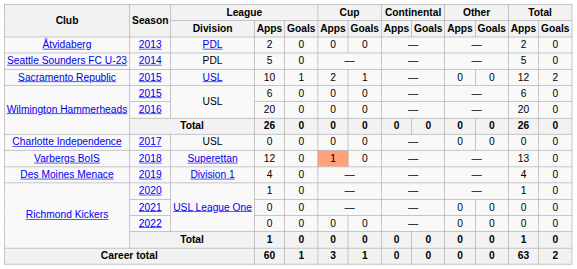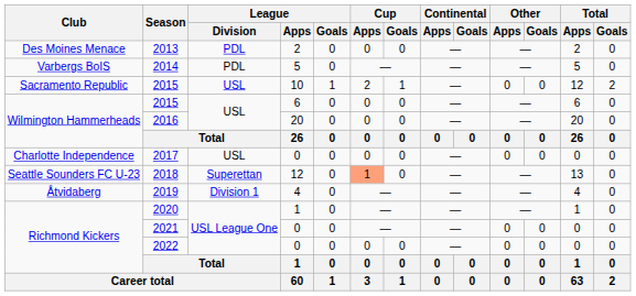 <table class="wikitable" style="text-align: center;">
 <tr>
 <th rowspan=2>Club</th>
 <th rowspan=2>Season</th>
 <th colspan=3>League</th>
 <th colspan=2>Cup</th>
 <th colspan=2>Continental</th>
 <th colspan=2>Other</th>
 <th colspan=2>Total</th>
 </tr>
 <tr>
 <th>Division</th>
 <th>Apps</th>
 <th>Goals</th>
 <th>Apps</th>
 <th>Goals</th>
 <th>Apps</th>
 <th>Goals</th>
 <th>Apps</th>
 <th>Goals</th>
 <th>Apps</th>
 <th>Goals</th>
 </tr>
 <tr>
-<td><a href='#'>Åtvidaberg</a></td>
+<td><a href='#'>Des Moines Menace</a></td>
 <td><a href='#'>2013</a></td>
 <td><a href='#'>PDL</a></td>
 <td>2</td>
 <td>0</td>
 <td>0</td>
 <td>0</td>
 <td colspan=2>—</td>
 <td colspan=2>—</td>
 <td>2</td>
 <td>0</td>
 </tr>
 <tr>
-<td><a href='#'>Seattle Sounders FC U-23</a></td>
+<td><a href='#'>Varbergs BoIS</a></td>
 <td><a href='#'>2014</a></td>
 <td>PDL</td>
 <td>5</td>
 <td>0</td>
 <td colspan=2>—</td>
 <td colspan=2>—</td>
 <td colspan=2>—</td>
 <td>5</td>
 <td>0</td>
 </tr>
 <tr>
 <td><a href='#'>Sacramento Republic</a></td>
 <td><a href='#'>2015</a></td>
 <td><a href='#'>USL</a></td>
 <td>10</td>
 <td>1</td>
 <td>2</td>
 <td>1</td>
 <td colspan=2>—</td>
 <td>0</td>
 <td>0</td>
 <td>12</td>
 <td>2</td>
 </tr>
 <tr>
 <td rowspan=3><a href='#'>Wilmington Hammerheads</a></td>
 <td><a href='#'>2015</a></td>
 <td rowspan=2>USL</td>
 <td>6</td>
 <td>0</td>
 <td>0</td>
 <td>0</td>
 <td colspan=2>—</td>
 <td colspan=2>—</td>
 <td>6</td>
 <td>0</td>
 </tr>
 <tr>
 <td><a href='#'>2016</a></td>
 <td>20</td>
 <td>0</td>
 <td>0</td>
 <td>0</td>
 <td colspan=2>—</td>
 <td colspan=2>—</td>
 <td>20</td>
 <td>0</td>
 </tr>
 <tr>
 <th colspan=2>Total</th>
 <th>26</th>
 <th>0</th>
 <th>0</th>
 <th>0</th>
 <th>0</th>
 <th>0</th>
 <th>0</th>
 <th>0</th>
 <th>26</th>
 <th>0</th>
 </tr>
 <tr>
 <td><a href='#'>Charlotte Independence</a></td>
 <td><a href='#'>2017</a></td>
 <td>USL</td>
 <td>0</td>
 <td>0</td>
 <td>0</td>
 <td>0</td>
 <td colspan=2>—</td>
 <td>0</td>
 <td>0</td>
 <td>0</td>
 <td>0</td>
 </tr>
 <tr>
-<td><a href='#'>Varbergs BoIS</a></td>
+<td><a href='#'>Seattle Sounders FC U-23</a></td>
 <td><a href='#'>2018</a></td>
 <td><a href='#'>Superettan</a></td>
 <td>12</td>
 <td>0</td>
 <td style="background: lightsalmon;">1</td>
 <td>0</td>
 <td colspan=2>—</td>
 <td colspan=2>—</td>
 <td>13</td>
 <td>0</td>
 </tr>
 <tr>
-<td><a href='#'>Des Moines Menace</a></td>
+<td><a href='#'>Åtvidaberg</a></td>
 <td><a href='#'>2019</a></td>
 <td><a href='#'>Division 1</a></td>
 <td>4</td>
 <td>0</td>
 <td colspan=2>—</td>
 <td colspan=2>—</td>
 <td colspan=2>—</td>
 <td>4</td>
 <td>0</td>
 </tr>
 <tr>
 <td rowspan=4><a href='#'>Richmond Kickers</a></td>
 <td><a href='#'>2020</a></td>
 <td rowspan=3><a href='#'>USL League One</a></td>
 <td>1</td>
 <td>0</td>
 <td colspan=2>—</td>
 <td colspan=2>—</td>
 <td colspan=2>—</td>
 <td>1</td>
 <td>0</td>
 </tr>
 <tr>
 <td><a href='#'>2021</a></td>
 <td>0</td>
 <td>0</td>
 <td colspan=2>—</td>
 <td colspan=2>—</td>
 <td>0</td>
 <td>0</td>
 <td>0</td>
 <td>0</td>
 </tr>
 <tr>
 <td><a href='#'>2022</a></td>
 <td>0</td>
 <td>0</td>
 <td>0</td>
 <td>0</td>
 <td colspan=2>—</td>
 <td>0</td>
 <td>0</td>
 <td>0</td>
 <td>0</td>
 </tr>
 <tr>
 <th colspan=2>Total</th>
 <th>1</th>
 <th>0</th>
 <th>0</th>
 <th>0</th>
 <th>0</th>
 <th>0</th>
 <th>0</th>
 <th>0</th>
 <th>1</th>
 <th>0</th>
 </tr>
 <tr>
 <th colspan=3>Career total</th>
 <th>60</th>
 <th>1</th>
 <th>3</th>
 <th>1</th>
 <th>0</th>
 <th>0</th>
 <th>0</th>
 <th>0</th>
 <th>63</th>
 <th>2</th>
 </tr>
 </table>
